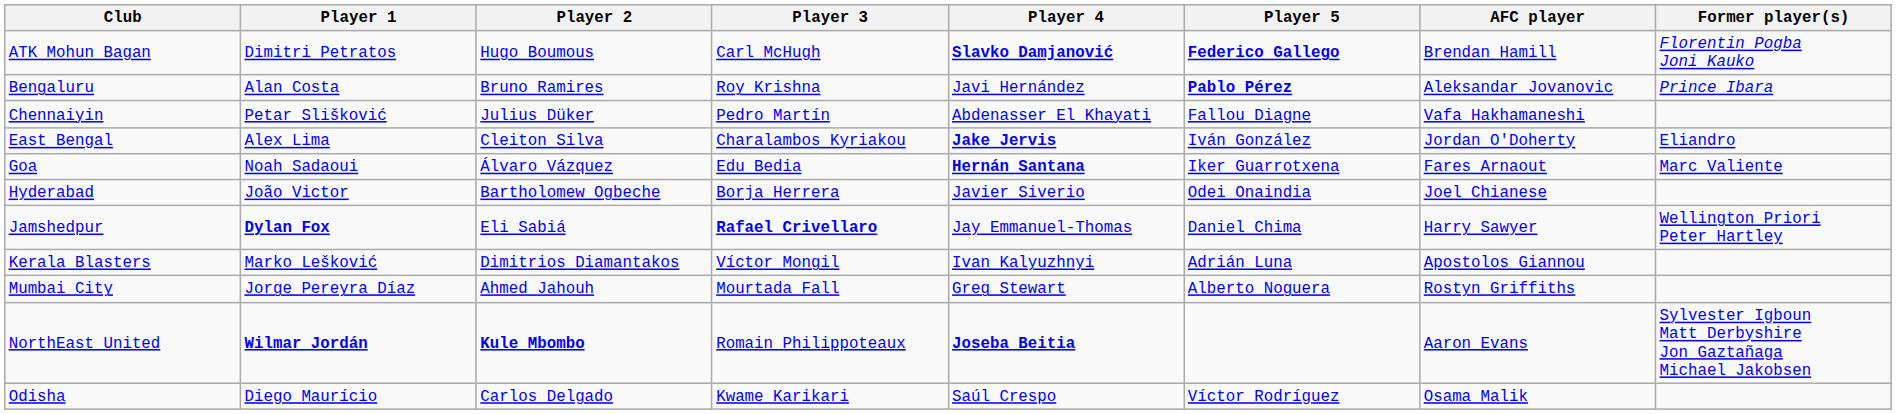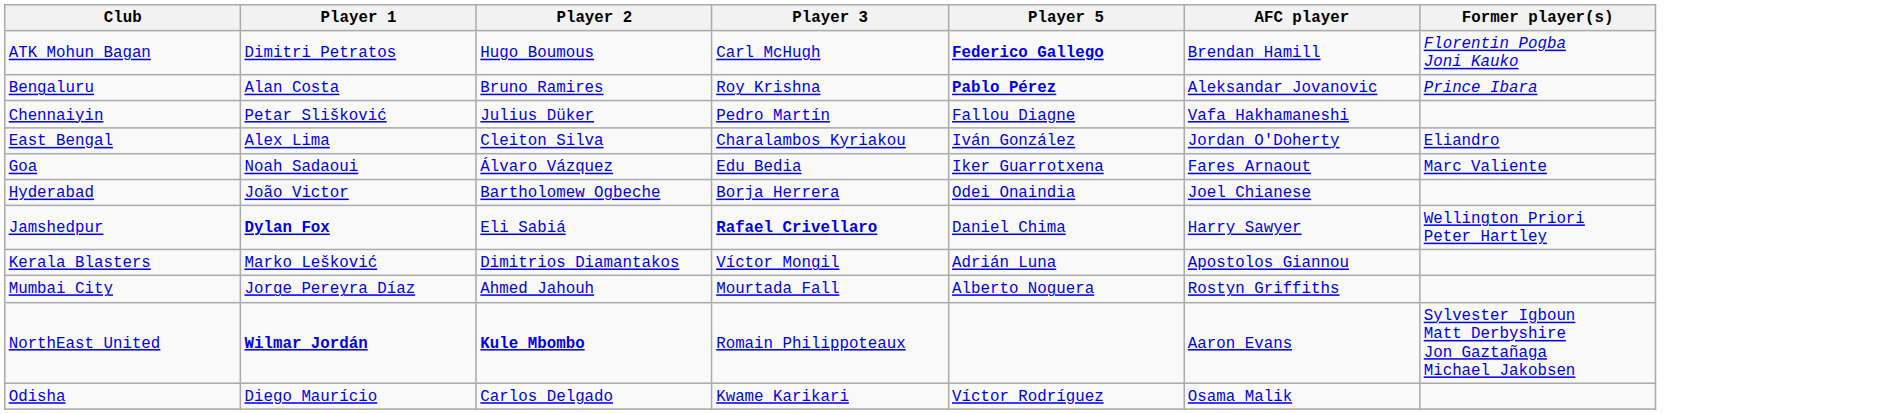 <table class="wikitable" style="text-align: left; font-size:80%">
 <tr>
 <th scope=col style="width:150px;">Club</th>
 <th scope=col style="width:150px;">Player 1</th>
 <th scope=col style="width:150px;">Player 2</th>
 <th scope=col style="width:150px;">Player 3</th>
-<th scope=col style="width:150px;">Player 4</th>
 <th scope=col style="width:150px;">Player 5</th>
 <th scope=col style="width:150px;">AFC player</th>
 <th scope=col style="width:150px;">Former player(s)</th>
 </tr>
 <tr>
 <td><a href='#'>ATK Mohun Bagan</a></td>
 <td> <a href='#'>Dimitri Petratos</a></td>
 <td> <a href='#'>Hugo Boumous</a></td>
 <td> <a href='#'>Carl McHugh</a></td>
-<td> <strong><a href='#'>Slavko Damjanović</a></strong></td>
 <td> <strong><a href='#'>Federico Gallego</a></strong></td>
 <td> <a href='#'>Brendan Hamill</a></td>
 <td> <em><a href='#'>Florentin Pogba</a></em><br> <em><a href='#'>Joni Kauko</a></em></td>
 </tr>
 <tr>
 <td><a href='#'>Bengaluru</a></td>
 <td> <a href='#'>Alan Costa</a></td>
 <td> <a href='#'>Bruno Ramires</a></td>
 <td> <a href='#'>Roy Krishna</a></td>
-<td> <a href='#'>Javi Hernández</a></td>
 <td> <strong><a href='#'>Pablo Pérez</a></strong></td>
 <td> <a href='#'>Aleksandar Jovanovic</a></td>
 <td> <em><a href='#'>Prince Ibara</a></em></td>
 </tr>
 <tr>
 <td><a href='#'>Chennaiyin</a></td>
 <td> <a href='#'>Petar Slišković</a></td>
 <td> <a href='#'>Julius Düker</a></td>
 <td> <a href='#'>Pedro Martín</a></td>
-<td> <a href='#'>Abdenasser El Khayati</a></td>
 <td> <a href='#'>Fallou Diagne</a></td>
 <td> <a href='#'>Vafa Hakhamaneshi</a></td>
 <td></td>
 </tr>
 <tr>
 <td><a href='#'>East Bengal</a></td>
 <td> <a href='#'>Alex Lima</a></td>
 <td> <a href='#'>Cleiton Silva</a></td>
 <td> <a href='#'>Charalambos Kyriakou</a></td>
-<td> <strong><a href='#'>Jake Jervis</a></strong></td>
 <td> <a href='#'>Iván González</a></td>
 <td> <a href='#'>Jordan O'Doherty</a></td>
 <td> <a href='#'>Eliandro</a></td>
 </tr>
 <tr>
 <td><a href='#'>Goa</a></td>
 <td> <a href='#'>Noah Sadaoui</a></td>
 <td> <a href='#'>Álvaro Vázquez</a></td>
 <td> <a href='#'>Edu Bedia</a></td>
-<td> <strong><a href='#'>Hernán Santana</a></strong></td>
 <td> <a href='#'>Iker Guarrotxena</a></td>
 <td> <a href='#'>Fares Arnaout</a></td>
 <td> <a href='#'>Marc Valiente</a></td>
 </tr>
 <tr>
 <td><a href='#'>Hyderabad</a></td>
 <td> <a href='#'>João Victor</a></td>
 <td> <a href='#'>Bartholomew Ogbeche</a></td>
 <td> <a href='#'>Borja Herrera</a></td>
-<td> <a href='#'>Javier Siverio</a></td>
 <td> <a href='#'>Odei Onaindia</a></td>
 <td> <a href='#'>Joel Chianese</a></td>
 <td></td>
 </tr>
 <tr>
 <td><a href='#'>Jamshedpur</a></td>
 <td> <strong><a href='#'>Dylan Fox</a></strong></td>
 <td> <a href='#'>Eli Sabiá</a></td>
 <td> <strong><a href='#'>Rafael Crivellaro</a></strong></td>
-<td> <a href='#'>Jay Emmanuel-Thomas</a></td>
 <td> <a href='#'>Daniel Chima</a></td>
 <td> <a href='#'>Harry Sawyer</a></td>
 <td> <a href='#'>Wellington Priori</a><br> <a href='#'>Peter Hartley</a></td>
 </tr>
 <tr>
 <td><a href='#'>Kerala Blasters</a></td>
 <td> <a href='#'>Marko Lešković</a></td>
 <td> <a href='#'>Dimitrios Diamantakos</a></td>
 <td> <a href='#'>Víctor Mongil</a></td>
-<td> <a href='#'>Ivan Kalyuzhnyi</a></td>
 <td> <a href='#'>Adrián Luna</a></td>
 <td> <a href='#'>Apostolos Giannou</a></td>
 <td></td>
 </tr>
 <tr>
 <td><a href='#'>Mumbai City</a></td>
 <td> <a href='#'>Jorge Pereyra Díaz</a></td>
 <td> <a href='#'>Ahmed Jahouh</a></td>
 <td> <a href='#'>Mourtada Fall</a></td>
-<td> <a href='#'>Greg Stewart</a></td>
 <td> <a href='#'>Alberto Noguera</a></td>
 <td> <a href='#'>Rostyn Griffiths</a></td>
 <td></td>
 </tr>
 <tr>
 <td><a href='#'>NorthEast United</a></td>
 <td> <strong><a href='#'>Wilmar Jordán</a></strong></td>
 <td> <strong><a href='#'>Kule Mbombo</a></strong></td>
 <td> <a href='#'>Romain Philippoteaux</a></td>
-<td> <strong><a href='#'>Joseba Beitia</a></strong></td>
 <td></td>
 <td> <a href='#'>Aaron Evans</a></td>
 <td> <a href='#'>Sylvester Igboun</a><br> <a href='#'>Matt Derbyshire</a><br> <a href='#'>Jon Gaztañaga</a><br> <a href='#'>Michael Jakobsen</a></td>
 </tr>
 <tr>
 <td><a href='#'>Odisha</a></td>
 <td> <a href='#'>Diego Maurício</a></td>
 <td> <a href='#'>Carlos Delgado</a></td>
 <td> <a href='#'>Kwame Karikari</a></td>
-<td> <a href='#'>Saúl Crespo</a></td>
 <td> <a href='#'>Víctor Rodríguez</a></td>
 <td> <a href='#'>Osama Malik</a></td>
 <td></td>
 </tr>
 </table>
